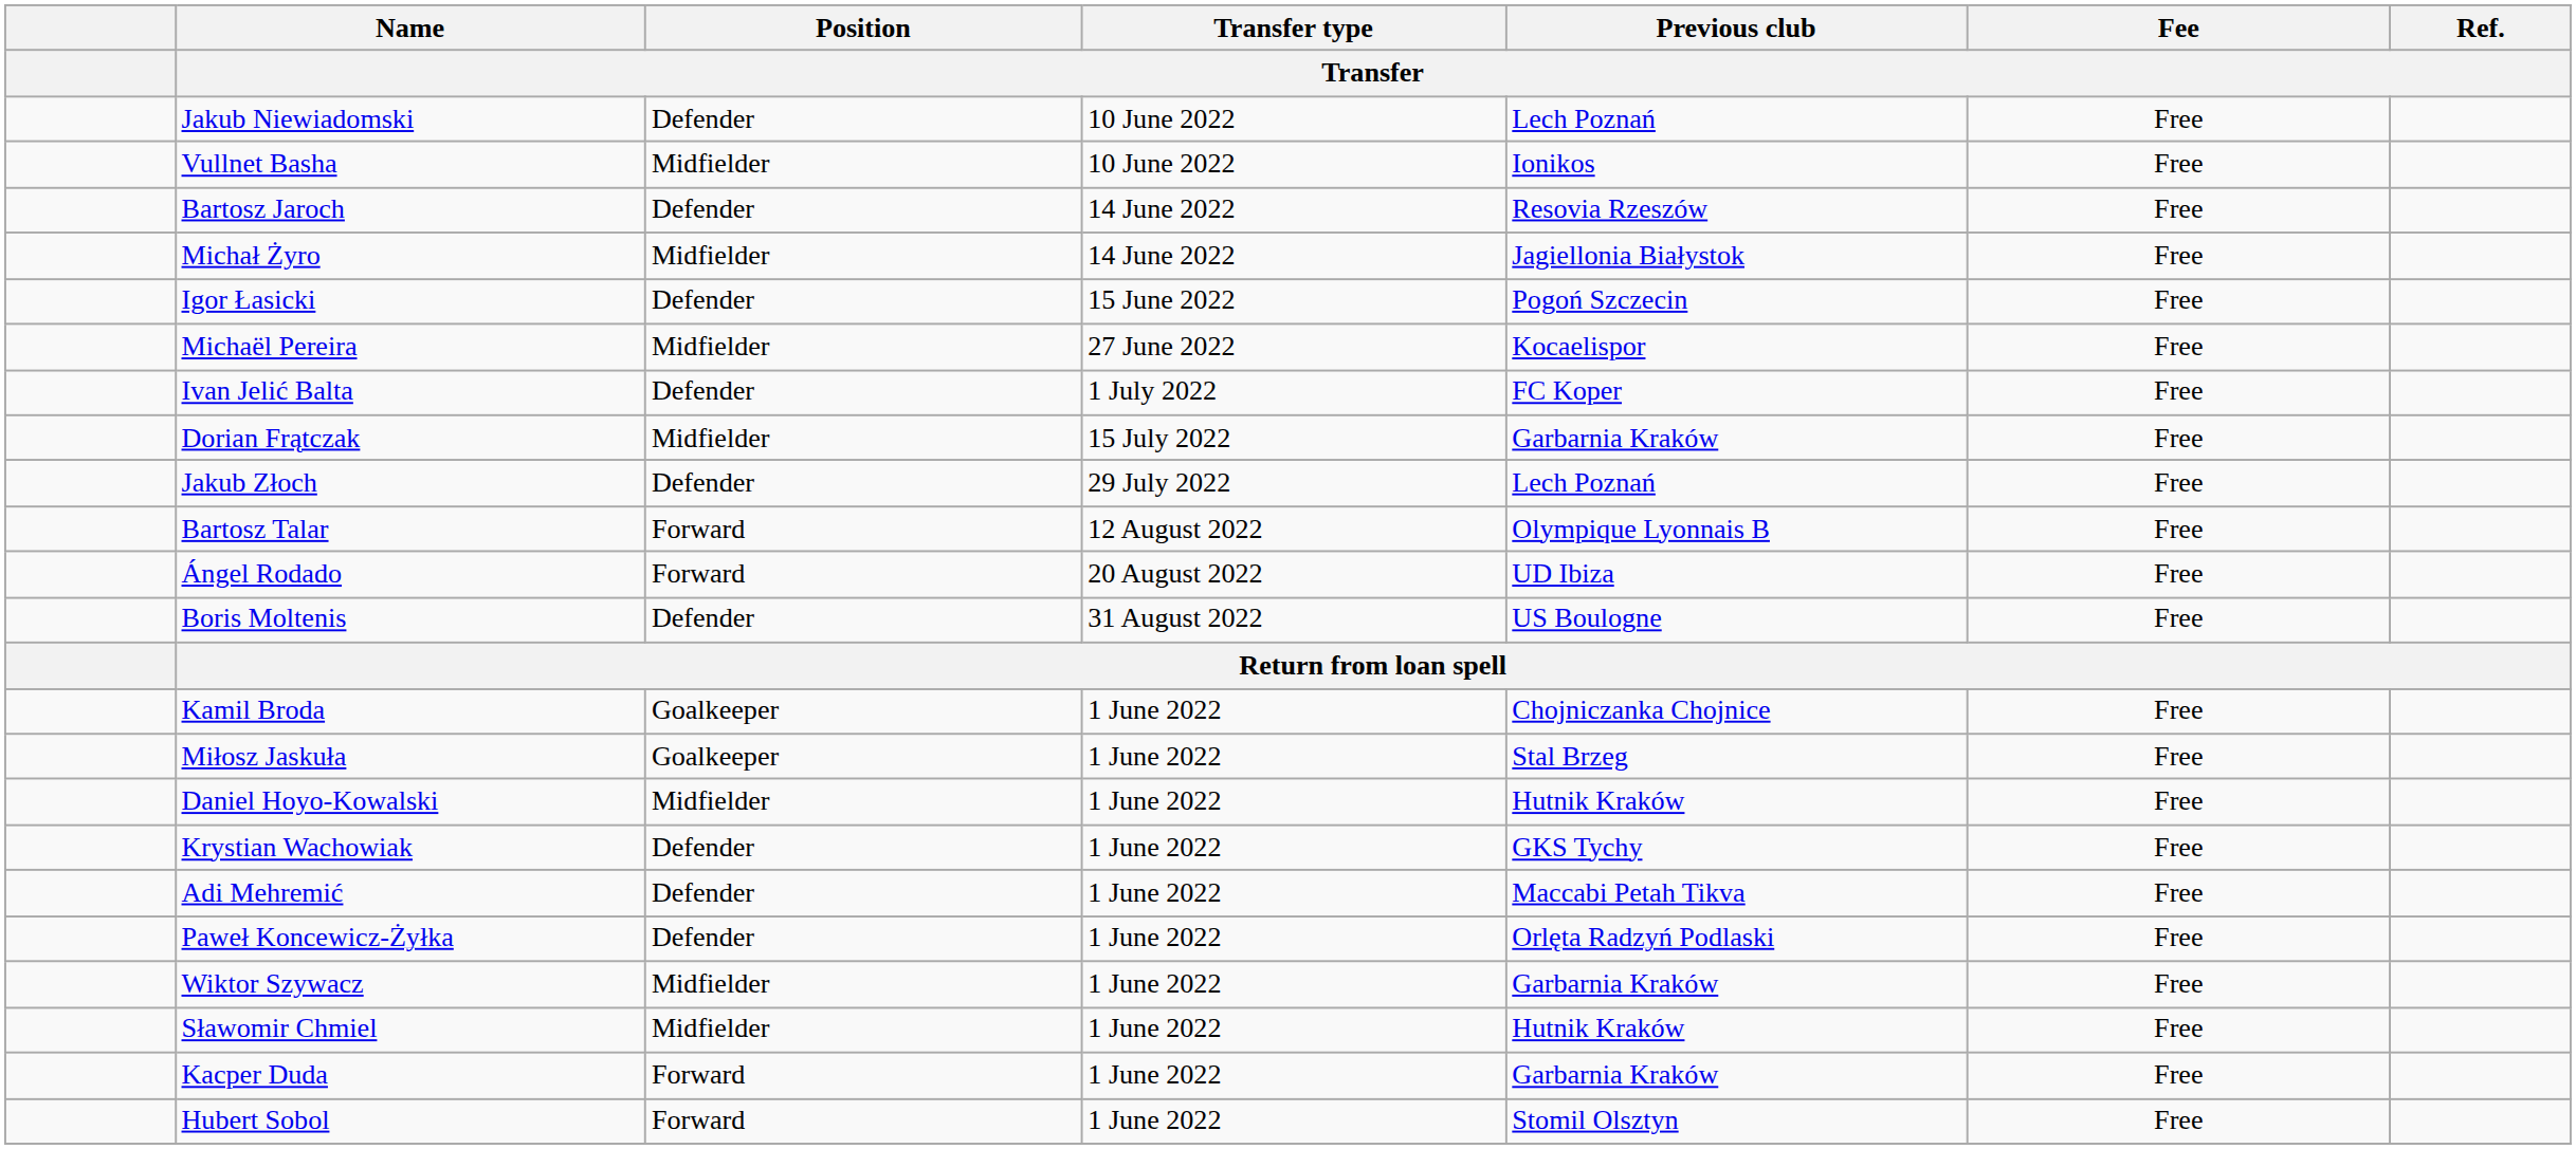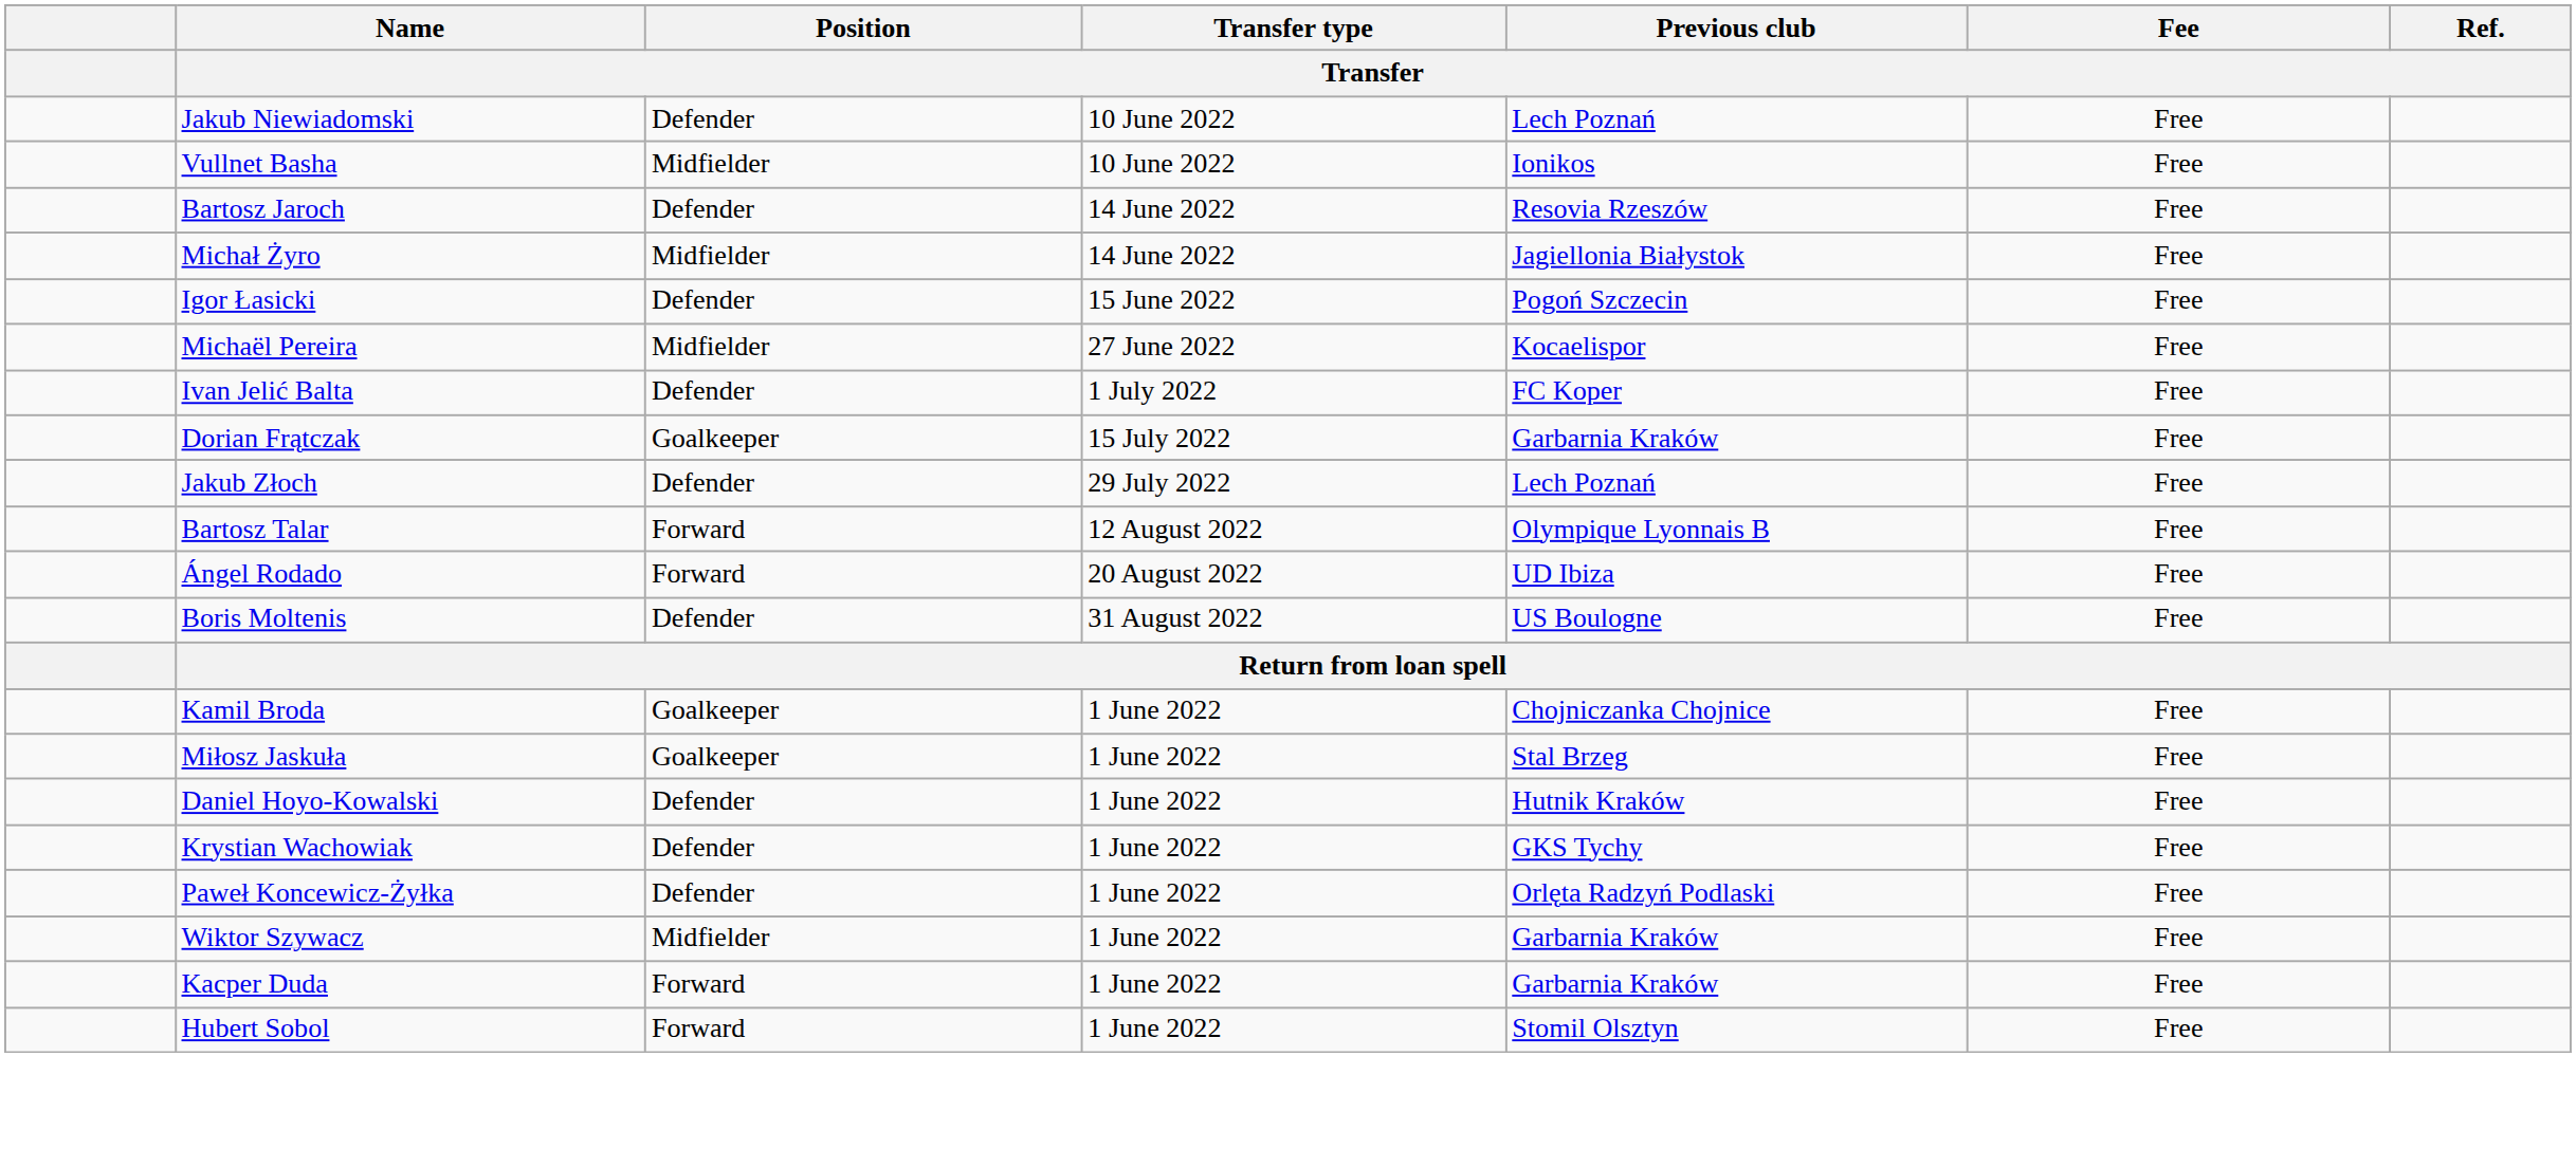 <table class="wikitable" style="width:100%; font-size:85%;">
 <tr>
 <th width="2%"></th>
 <th width="5%">Name</th>
 <th width="5%">Position</th>
 <th width="5%">Transfer type</th>
 <th width="5%">Previous club</th>
 <th width="5%">Fee</th>
 <th width="2%">Ref.</th>
 </tr>
 <tr>
 <th></th>
 <th colspan=6>Transfer</th>
 </tr>
 <tr>
 <td align=center></td>
 <td align=left> <a href='#'>Jakub Niewiadomski</a></td>
 <td align=left>Defender</td>
 <td align=left>10 June 2022</td>
 <td align=left> <a href='#'>Lech Poznań</a></td>
 <td align=center>Free</td>
 <td></td>
 </tr>
 <tr>
 <td align=center></td>
 <td align=left> <a href='#'>Vullnet Basha</a></td>
 <td align=left>Midfielder</td>
 <td align=left>10 June 2022</td>
 <td align=left> <a href='#'>Ionikos</a></td>
 <td align=center>Free</td>
 <td></td>
 </tr>
 <tr>
 <td align=center></td>
 <td align=left> <a href='#'>Bartosz Jaroch</a></td>
 <td align=left>Defender</td>
 <td align=left>14 June 2022</td>
 <td align=left> <a href='#'>Resovia Rzeszów</a></td>
 <td align=center>Free</td>
 <td></td>
 </tr>
 <tr>
 <td align=center></td>
 <td align=left> <a href='#'>Michał Żyro</a></td>
 <td align=left>Midfielder</td>
 <td align=left>14 June 2022</td>
 <td align=left> <a href='#'>Jagiellonia Białystok</a></td>
 <td align=center>Free</td>
 <td></td>
 </tr>
 <tr>
 <td align=center></td>
 <td align=left> <a href='#'>Igor Łasicki</a></td>
 <td align=left>Defender</td>
 <td align=left>15 June 2022</td>
 <td align=left> <a href='#'>Pogoń Szczecin</a></td>
 <td align=center>Free</td>
 <td></td>
 </tr>
 <tr>
 <td align=center></td>
 <td align=left> <a href='#'>Michaël Pereira</a></td>
 <td align=left>Midfielder</td>
 <td align=left>27 June 2022</td>
 <td align=left> <a href='#'>Kocaelispor</a></td>
 <td align=center>Free</td>
 <td></td>
 </tr>
 <tr>
 <td align=center></td>
 <td align=left> <a href='#'>Ivan Jelić Balta</a></td>
 <td align=left>Defender</td>
 <td align=left>1 July 2022</td>
 <td align=left> <a href='#'>FC Koper</a></td>
 <td align=center>Free</td>
 <td></td>
 </tr>
 <tr>
 <td align=center></td>
 <td align=left> <a href='#'>Dorian Frątczak</a></td>
-<td align=left>Midfielder</td>
+<td align=left>Goalkeeper</td>
 <td align=left>15 July 2022</td>
 <td align=left> <a href='#'>Garbarnia Kraków</a></td>
 <td align=center>Free</td>
 <td></td>
 </tr>
 <tr>
 <td align=center></td>
 <td align=left> <a href='#'>Jakub Złoch</a></td>
 <td align=left>Defender</td>
 <td align=left>29 July 2022</td>
 <td align=left> <a href='#'>Lech Poznań</a></td>
 <td align=center>Free</td>
 <td></td>
 </tr>
 <tr>
 <td align=center></td>
 <td align=left> <a href='#'>Bartosz Talar</a></td>
 <td align=left>Forward</td>
 <td align=left>12 August 2022</td>
 <td align=left> <a href='#'>Olympique Lyonnais B</a></td>
 <td align=center>Free</td>
 <td></td>
 </tr>
 <tr>
 <td align=center></td>
 <td align=left> <a href='#'>Ángel Rodado</a></td>
 <td align=left>Forward</td>
 <td align=left>20 August 2022</td>
 <td align=left> <a href='#'>UD Ibiza</a></td>
 <td align=center>Free</td>
 <td></td>
 </tr>
 <tr>
 <td align=center></td>
 <td align=left> <a href='#'>Boris Moltenis</a></td>
 <td align=left>Defender</td>
 <td align=left>31 August 2022</td>
 <td align=left> <a href='#'>US Boulogne</a></td>
 <td align=center>Free</td>
 <td></td>
 </tr>
 <tr>
 <th></th>
 <th colspan=6>Return from loan spell</th>
 </tr>
 <tr>
 <td align=center></td>
 <td align=left> <a href='#'>Kamil Broda</a></td>
 <td align=left>Goalkeeper</td>
 <td align=left>1 June 2022</td>
 <td align=left> <a href='#'>Chojniczanka Chojnice</a></td>
 <td align=center>Free</td>
 <td></td>
 </tr>
 <tr>
 <td align=center></td>
 <td align=left> <a href='#'>Miłosz Jaskuła</a></td>
 <td align=left>Goalkeeper</td>
 <td align=left>1 June 2022</td>
 <td align=left> <a href='#'>Stal Brzeg</a></td>
 <td align=center>Free</td>
 <td></td>
 </tr>
 <tr>
 <td align=center></td>
 <td align=left> <a href='#'>Daniel Hoyo-Kowalski</a></td>
-<td align=left>Midfielder</td>
+<td align=left>Defender</td>
 <td align=left>1 June 2022</td>
 <td align=left> <a href='#'>Hutnik Kraków</a></td>
 <td align=center>Free</td>
 <td></td>
 </tr>
 <tr>
 <td align=center></td>
 <td align=left> <a href='#'>Krystian Wachowiak</a></td>
 <td align=left>Defender</td>
 <td align=left>1 June 2022</td>
 <td align=left> <a href='#'>GKS Tychy</a></td>
-<td align=center>Free</td>
-<td></td>
-</tr>
-<tr>
-<td align=center></td>
-<td align=left> <a href='#'>Adi Mehremić</a></td>
-<td align=left>Defender</td>
-<td align=left>1 June 2022</td>
-<td align=left> <a href='#'>Maccabi Petah Tikva</a></td>
 <td align=center>Free</td>
 <td></td>
 </tr>
 <tr>
 <td align=center></td>
 <td align=left> <a href='#'>Paweł Koncewicz-Żyłka</a></td>
 <td align=left>Defender</td>
 <td align=left>1 June 2022</td>
 <td align=left> <a href='#'>Orlęta Radzyń Podlaski</a></td>
 <td align=center>Free</td>
 <td></td>
 </tr>
 <tr>
 <td align=center></td>
 <td align=left> <a href='#'>Wiktor Szywacz</a></td>
 <td align=left>Midfielder</td>
 <td align=left>1 June 2022</td>
 <td align=left> <a href='#'>Garbarnia Kraków</a></td>
-<td align=center>Free</td>
-<td></td>
-</tr>
-<tr>
-<td align=center></td>
-<td align=left> <a href='#'>Sławomir Chmiel</a></td>
-<td align=left>Midfielder</td>
-<td align=left>1 June 2022</td>
-<td align=left> <a href='#'>Hutnik Kraków</a></td>
 <td align=center>Free</td>
 <td></td>
 </tr>
 <tr>
 <td align=center></td>
 <td align=left> <a href='#'>Kacper Duda</a></td>
 <td align=left>Forward</td>
 <td align=left>1 June 2022</td>
 <td align=left> <a href='#'>Garbarnia Kraków</a></td>
 <td align=center>Free</td>
 <td></td>
 </tr>
 <tr>
 <td align=center></td>
 <td align=left> <a href='#'>Hubert Sobol</a></td>
 <td align=left>Forward</td>
 <td align=left>1 June 2022</td>
 <td align=left> <a href='#'>Stomil Olsztyn</a></td>
 <td align=center>Free</td>
 <td></td>
 </tr>
 <tr>
 </tr>
 </table>
